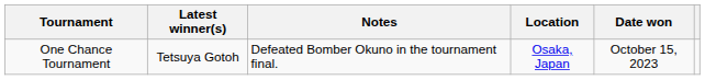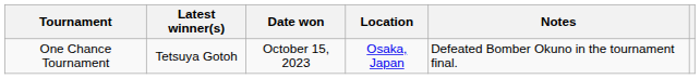 <table class="wikitable sortable" style="text-align:center;">
 <tr>
 <th>Tournament</th>
 <th>Latest winner(s)</th>
+<th>Date won</th>
+<th>Location</th>
 <th class="unsortable">Notes</th>
-<th>Location</th>
-<th>Date won</th>
 <th class="unsortable"></th>
 </tr>
 <tr>
 <td>One Chance Tournament</td>
 <td>Tetsuya Gotoh</td>
+<td>October 15, 2023</td>
+<td><a href='#'>Osaka, Japan</a></td>
 <td style="text-align:left;">Defeated Bomber Okuno in the tournament final.</td>
-<td><a href='#'>Osaka, Japan</a></td>
-<td>October 15, 2023</td>
 <td></td>
 </tr>
 </table>
